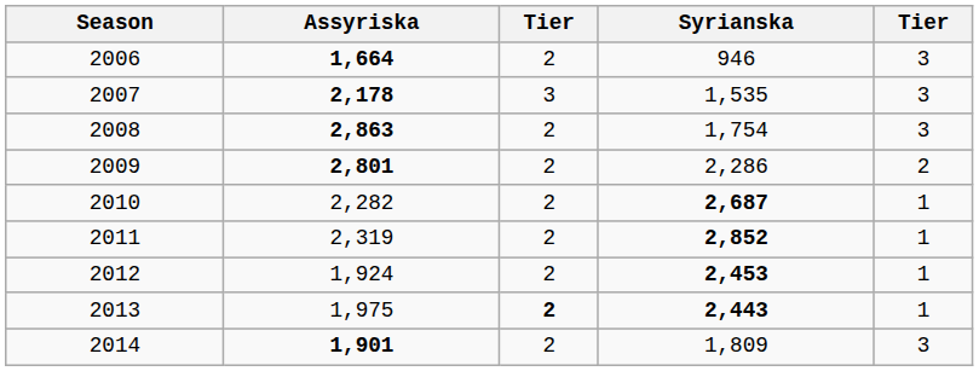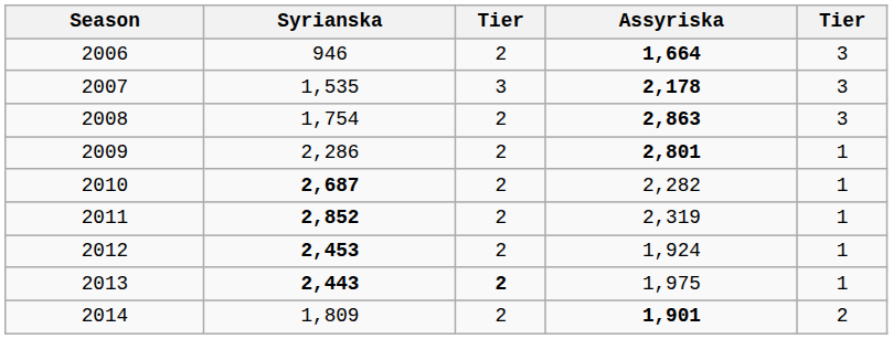 <table class="wikitable" style=font-size:90% text-align: center width=60%>
 <tr>
 <th rowspan=1 width=7%><strong>Season</strong></th>
+<th rowspan=1 width=8%><strong>Syrianska</strong></th>
+<th rowspan=1 width=2%><strong>Tier</strong></th>
 <th rowspan=1 width=8%><strong>Assyriska</strong></th>
-<th rowspan=1 width=2%><strong>Tier</strong></th>
-<th rowspan=1 width=8%><strong>Syrianska</strong></th>
 <th rowspan=1 width=2%><strong>Tier</strong></th>
 </tr>
 <tr>
 <td align=center>2006</td>
+<td align=center>946</td>
+<td align=center>2</td>
 <td align=center><strong>1,664</strong></td>
-<td align=center>2</td>
-<td align=center>946</td>
 <td align=center>3</td>
 </tr>
 <tr>
 <td align=center>2007</td>
+<td align=center>1,535</td>
+<td align=center>3</td>
 <td align=center><strong>2,178</strong></td>
-<td align=center>3</td>
-<td align=center>1,535</td>
 <td align=center>3</td>
 </tr>
 <tr>
 <td align=center>2008</td>
+<td align=center>1,754</td>
+<td align=center>2</td>
 <td align=center><strong>2,863</strong></td>
-<td align=center>2</td>
-<td align=center>1,754</td>
 <td align=center>3</td>
 </tr>
 <tr>
 <td align=center>2009</td>
-<td align=center><strong>2,801</strong></td>
-<td align=center>2</td>
 <td align=center>2,286</td>
 <td align=center>2</td>
+<td align=center><strong>2,801</strong></td>
+<td align=center>1</td>
 </tr>
 <tr>
 <td align=center>2010</td>
+<td align=center><strong>2,687</strong></td>
+<td align=center>2</td>
 <td align=center>2,282</td>
-<td align=center>2</td>
-<td align=center><strong>2,687</strong></td>
 <td align=center>1</td>
 </tr>
 <tr>
 <td align=center>2011</td>
+<td align=center><strong>2,852</strong></td>
+<td align=center>2</td>
 <td align=center>2,319</td>
-<td align=center>2</td>
-<td align=center><strong>2,852</strong></td>
 <td align=center>1</td>
 </tr>
 <tr>
 <td align=center>2012</td>
+<td align=center><strong>2,453</strong></td>
+<td align=center>2</td>
 <td align=center>1,924</td>
-<td align=center>2</td>
-<td align=center><strong>2,453</strong></td>
 <td align=center>1</td>
 </tr>
 <tr>
 <td align=center>2013</td>
+<td align=center><strong>2,443</strong></td>
+<td align=center><strong>2</strong></td>
 <td align=center>1,975</td>
-<td align=center><strong>2</strong></td>
-<td align=center><strong>2,443</strong></td>
 <td align=center>1</td>
 </tr>
 <tr>
 <td align=center>2014</td>
+<td align=center>1,809</td>
+<td align=center>2</td>
 <td align=center><strong>1,901</strong></td>
 <td align=center>2</td>
-<td align=center>1,809</td>
-<td align=center>3</td>
 </tr>
 </table>
